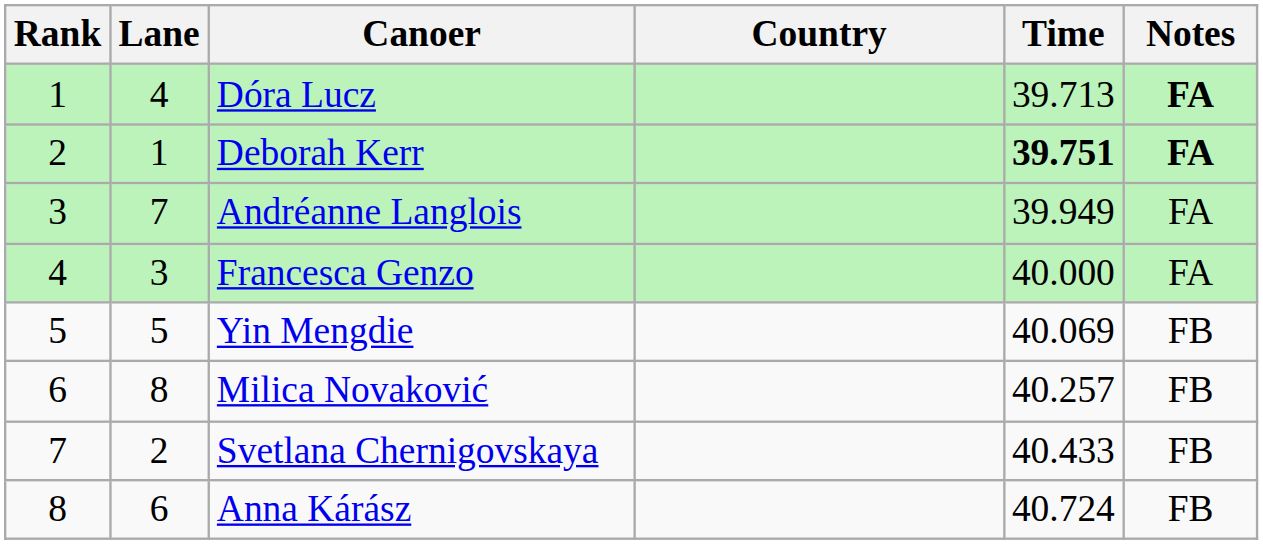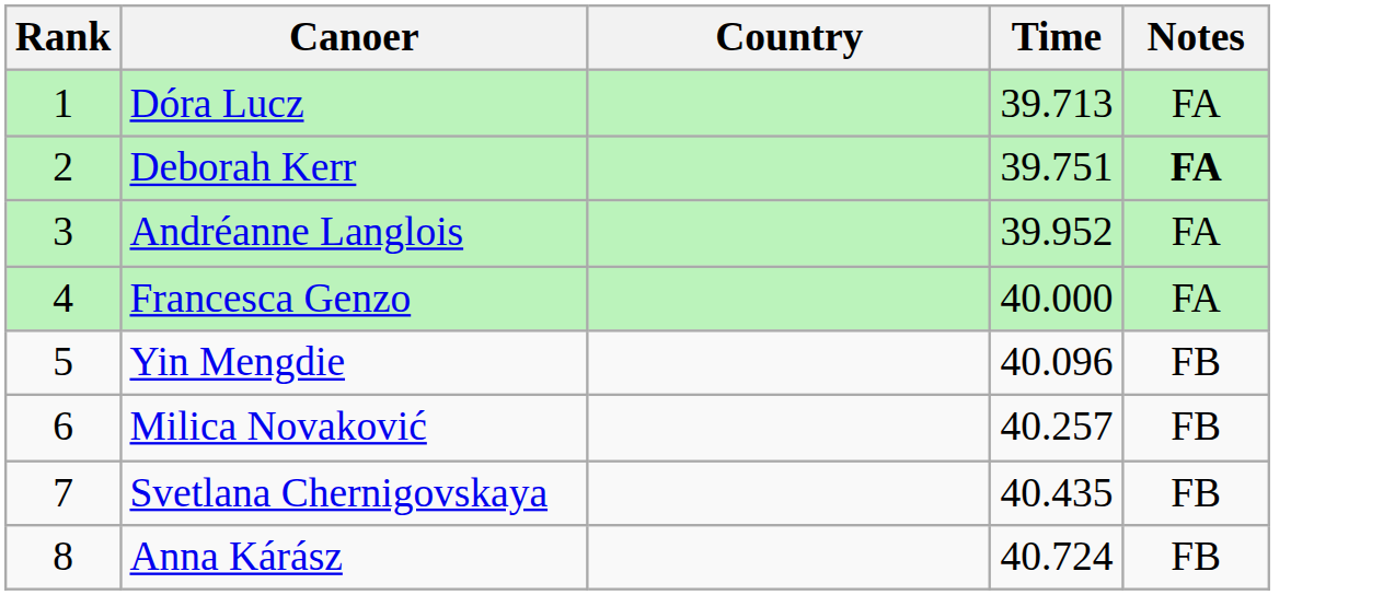 <table class="wikitable" style="text-align:center;">
 <tr>
 <th width=30>Rank</th>
-<th width=30>Lane</th>
 <th width=175>Canoer</th>
 <th width=150>Country</th>
 <th width=30>Time</th>
 <th width=50>Notes</th>
 </tr>
 <tr bgcolor=bbf3bb>
 <td>1</td>
-<td>4</td>
 <td align=left><a href='#'>Dóra Lucz</a></td>
 <td align=left></td>
 <td>39.713</td>
-<td><strong>FA</strong></td>
+<td>FA</td>
 </tr>
 <tr bgcolor=bbf3bb>
 <td>2</td>
-<td>1</td>
 <td align=left><a href='#'>Deborah Kerr</a></td>
 <td align=left></td>
-<td><strong>39.751</strong></td>
+<td>39.751</td>
 <td><strong>FA</strong></td>
 </tr>
 <tr bgcolor=bbf3bb>
 <td>3</td>
-<td>7</td>
 <td align=left><a href='#'>Andréanne Langlois</a></td>
 <td align=left></td>
-<td>39.949</td>
+<td>39.952</td>
 <td>FA</td>
 </tr>
 <tr bgcolor=bbf3bb>
 <td>4</td>
-<td>3</td>
 <td align=left><a href='#'>Francesca Genzo</a></td>
 <td align=left></td>
 <td>40.000</td>
 <td>FA</td>
 </tr>
 <tr>
 <td>5</td>
-<td>5</td>
 <td align=left><a href='#'>Yin Mengdie</a></td>
 <td align=left></td>
-<td>40.069</td>
+<td>40.096</td>
 <td>FB</td>
 </tr>
 <tr>
 <td>6</td>
-<td>8</td>
 <td align=left><a href='#'>Milica Novaković</a></td>
 <td align=left></td>
 <td>40.257</td>
 <td>FB</td>
 </tr>
 <tr>
 <td>7</td>
-<td>2</td>
 <td align=left><a href='#'>Svetlana Chernigovskaya</a></td>
 <td align=left></td>
-<td>40.433</td>
+<td>40.435</td>
 <td>FB</td>
 </tr>
 <tr>
 <td>8</td>
-<td>6</td>
 <td align=left><a href='#'>Anna Kárász</a></td>
 <td align=left></td>
 <td>40.724</td>
 <td>FB</td>
 </tr>
 </table>
